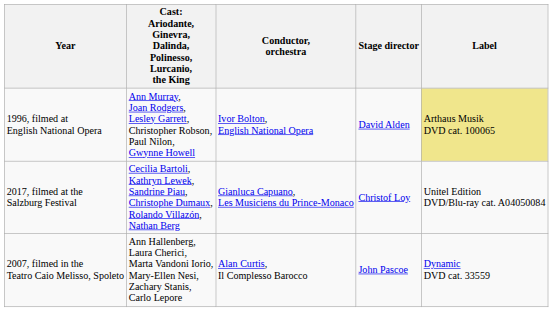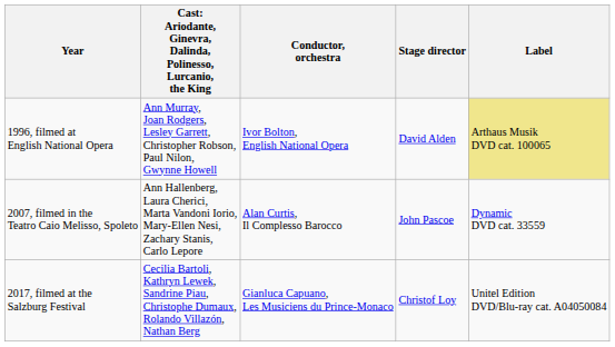 <table class="wikitable">
 <tr>
 <th>Year</th>
 <th>Cast:<br>Ariodante,<br>Ginevra,<br>Dalinda,<br>Polinesso,<br>Lurcanio,<br>the King</th>
 <th>Conductor,<br>orchestra<br></th>
 <th>Stage director</th>
 <th>Label</th>
 </tr>
 <tr>
 <td>1996, filmed at<br>English National Opera</td>
 <td><a href='#'>Ann Murray</a>,<br><a href='#'>Joan Rodgers</a>,<br><a href='#'>Lesley Garrett</a>,<br>Christopher Robson,<br>Paul Nilon,<br><a href='#'>Gwynne Howell</a></td>
 <td><a href='#'>Ivor Bolton</a>,<br><a href='#'>English National Opera</a></td>
 <td><a href='#'>David Alden</a></td>
 <td style="background: khaki;">Arthaus Musik<br>DVD cat. 100065</td>
 </tr>
 <tr>
+<td>2007, filmed in the<br>Teatro Caio Melisso, Spoleto</td>
+<td>Ann Hallenberg,<br> Laura Cherici,<br>Marta Vandoni Iorio,<br> Mary-Ellen Nesi,<br>Zachary Stanis,<br>Carlo Lepore</td>
+<td><a href='#'>Alan Curtis</a>,<br>Il Complesso Barocco</td>
+<td><a href='#'>John Pascoe</a></td>
+<td><a href='#'>Dynamic</a><br>DVD cat. 33559</td>
+</tr>
+<tr>
 <td>2017, filmed at the<br>Salzburg Festival</td>
 <td><a href='#'>Cecilia Bartoli</a>,<br><a href='#'>Kathryn Lewek</a>,<br><a href='#'>Sandrine Piau</a>,<br><a href='#'>Christophe Dumaux</a>,<br><a href='#'>Rolando Villazón</a>,<br><a href='#'>Nathan Berg</a></td>
 <td><a href='#'>Gianluca Capuano</a>,<br><a href='#'>Les Musiciens du Prince-Monaco</a></td>
 <td><a href='#'>Christof Loy</a></td>
 <td>Unitel Edition<br>DVD/Blu-ray cat. A04050084</td>
 </tr>
-<tr>
-<td>2007, filmed in the<br>Teatro Caio Melisso, Spoleto</td>
-<td>Ann Hallenberg,<br> Laura Cherici,<br>Marta Vandoni Iorio,<br> Mary-Ellen Nesi,<br>Zachary Stanis,<br>Carlo Lepore</td>
-<td><a href='#'>Alan Curtis</a>,<br>Il Complesso Barocco</td>
-<td><a href='#'>John Pascoe</a></td>
-<td><a href='#'>Dynamic</a><br>DVD cat. 33559</td>
-</tr>
 </table>
